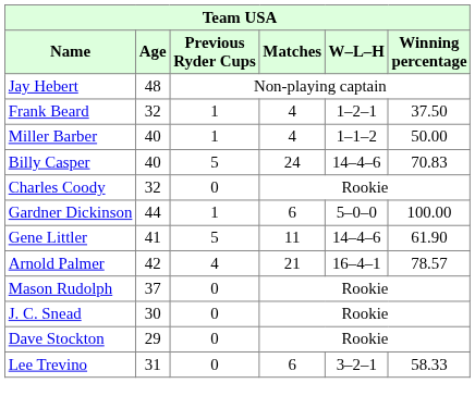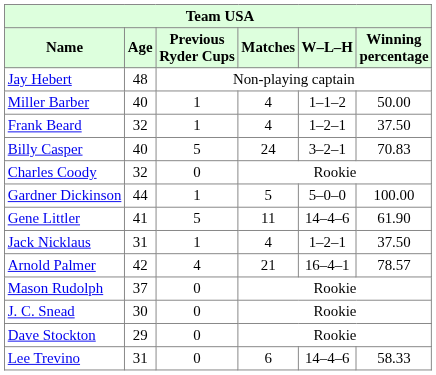 <table border="1" cellpadding="3" style="border-collapse: collapse;text-align:center">
 <tr style="background:#dfd;">
 <td colspan="6"> <strong>Team USA</strong></td>
 </tr>
 <tr style="background:#dfd;">
 <th>Name</th>
 <th>Age</th>
 <th>Previous<br>Ryder Cups</th>
 <th>Matches</th>
 <th>W–L–H</th>
 <th>Winning<br>percentage</th>
 </tr>
 <tr>
 <td align=left><a href='#'>Jay Hebert</a></td>
 <td>48</td>
 <td colspan="4">Non-playing captain</td>
 </tr>
 <tr>
+<td align=left><a href='#'>Miller Barber</a></td>
+<td>40</td>
+<td>1</td>
+<td>4</td>
+<td>1–1–2</td>
+<td>50.00</td>
+</tr>
+<tr>
 <td align=left><a href='#'>Frank Beard</a></td>
 <td>32</td>
 <td>1</td>
 <td>4</td>
 <td>1–2–1</td>
 <td>37.50</td>
 </tr>
 <tr>
-<td align=left><a href='#'>Miller Barber</a></td>
-<td>40</td>
-<td>1</td>
-<td>4</td>
-<td>1–1–2</td>
-<td>50.00</td>
-</tr>
-<tr>
 <td align=left><a href='#'>Billy Casper</a></td>
 <td>40</td>
 <td>5</td>
 <td>24</td>
-<td>14–4–6</td>
+<td>3–2–1</td>
 <td>70.83</td>
 </tr>
 <tr>
 <td align=left><a href='#'>Charles Coody</a></td>
 <td>32</td>
 <td>0</td>
 <td colspan="3">Rookie</td>
 </tr>
 <tr>
 <td align=left><a href='#'>Gardner Dickinson</a></td>
 <td>44</td>
 <td>1</td>
-<td>6</td>
+<td>5</td>
 <td>5–0–0</td>
 <td>100.00</td>
 </tr>
 <tr>
 <td align=left><a href='#'>Gene Littler</a></td>
 <td>41</td>
 <td>5</td>
 <td>11</td>
 <td>14–4–6</td>
 <td>61.90</td>
+</tr>
+<tr>
+<td align=left><a href='#'>Jack Nicklaus</a></td>
+<td>31</td>
+<td>1</td>
+<td>4</td>
+<td>1–2–1</td>
+<td>37.50</td>
 </tr>
 <tr>
 <td align=left><a href='#'>Arnold Palmer</a></td>
 <td>42</td>
 <td>4</td>
 <td>21</td>
 <td>16–4–1</td>
 <td>78.57</td>
 </tr>
 <tr>
 <td align=left><a href='#'>Mason Rudolph</a></td>
 <td>37</td>
 <td>0</td>
 <td colspan="3">Rookie</td>
 </tr>
 <tr>
 <td align=left><a href='#'>J. C. Snead</a></td>
 <td>30</td>
 <td>0</td>
 <td colspan="3">Rookie</td>
 </tr>
 <tr>
 <td align=left><a href='#'>Dave Stockton</a></td>
 <td>29</td>
 <td>0</td>
 <td colspan="3">Rookie</td>
 </tr>
 <tr>
 <td align=left><a href='#'>Lee Trevino</a></td>
 <td>31</td>
 <td>0</td>
 <td>6</td>
-<td>3–2–1</td>
+<td>14–4–6</td>
 <td>58.33</td>
 </tr>
 </table>
